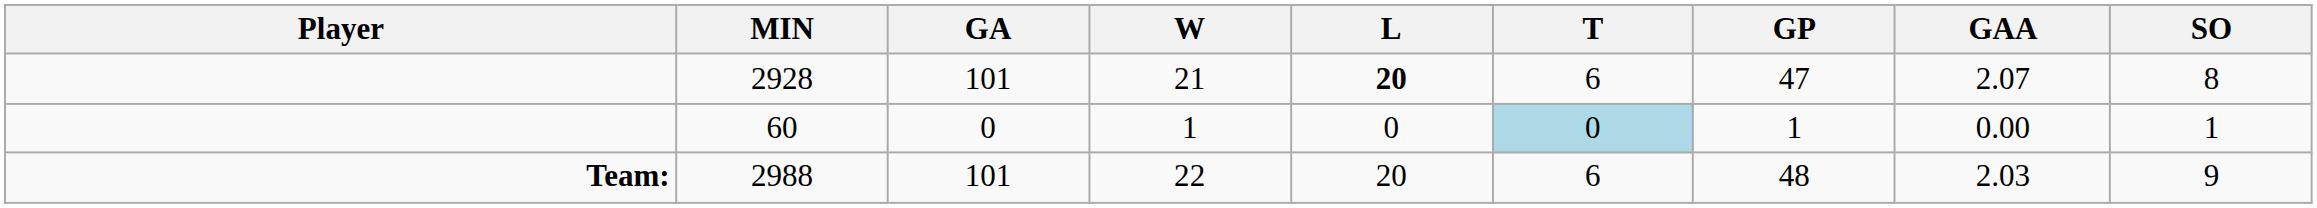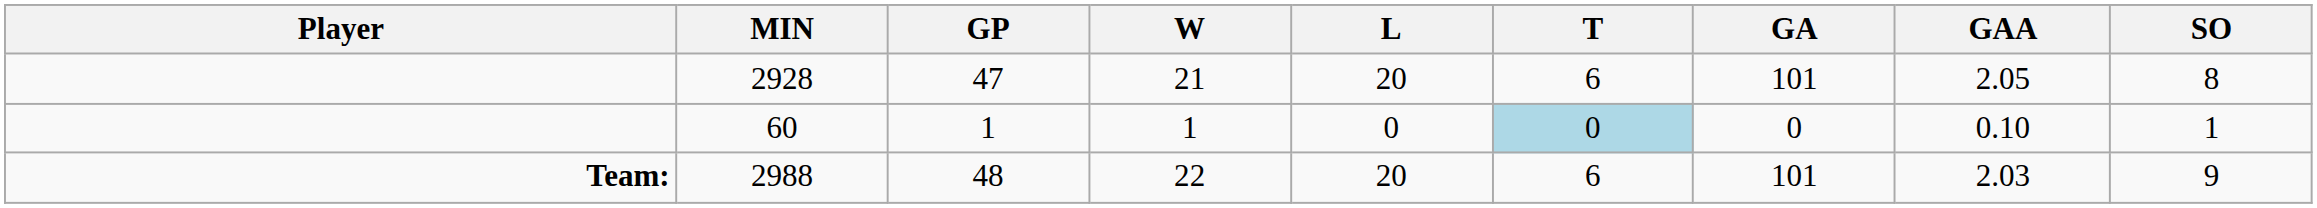 <table class="wikitable sortable" width="60%">
 <tr>
 <th bgcolor="#DDDDFF" width="10%">Player</th>
 <th width="3%" bgcolor="#DDDDFF" title="Minutes played">MIN</th>
-<th width="3%" bgcolor="#DDDDFF" title="Goals against">GA</th>
+<th width="3%" bgcolor="#DDDDFF" title="Games played in">GP</th>
 <th width="3%" bgcolor="#DDDDFF" title="Wins">W</th>
 <th width="3%" bgcolor="#DDDDFF"title="Losses">L</th>
 <th width="3%" bgcolor="#DDDDFF" title="Ties">T</th>
-<th width="3%" bgcolor="#DDDDFF" title="Games played in">GP</th>
+<th width="3%" bgcolor="#DDDDFF" title="Goals against">GA</th>
 <th width="3%" bgcolor="#DDDDFF" title="Goals against average">GAA</th>
 <th width="3%" bgcolor="#DDDDFF"title="Shut-outs">SO</th>
 </tr>
 <tr align="center">
 <td align="right"></td>
 <td>2928</td>
+<td>47</td>
+<td>21</td>
+<td>20</td>
+<td>6</td>
 <td>101</td>
-<td>21</td>
-<td><strong>20</strong></td>
-<td>6</td>
-<td>47</td>
-<td>2.07</td>
+<td>2.05</td>
 <td>8</td>
 </tr>
 <tr align="center">
 <td align="right"></td>
 <td>60</td>
-<td>0</td>
+<td>1</td>
 <td>1</td>
 <td>0</td>
 <td style="background: lightblue;">0</td>
-<td>1</td>
-<td>0.00</td>
+<td>0</td>
+<td>0.10</td>
 <td>1</td>
 </tr>
 <tr align="center">
 <td align="right"><strong>Team:</strong></td>
 <td>2988</td>
-<td>101</td>
+<td>48</td>
 <td>22</td>
 <td>20</td>
 <td>6</td>
-<td>48</td>
+<td>101</td>
 <td>2.03</td>
 <td>9</td>
 </tr>
 </table>
